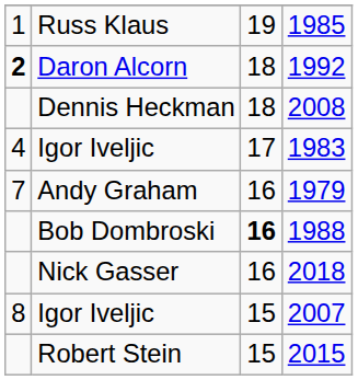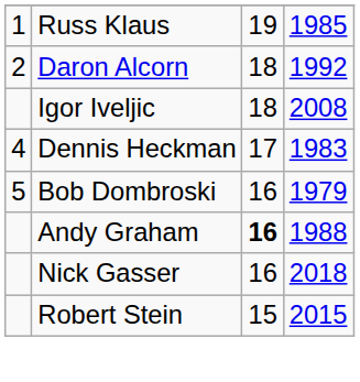 <table class="wikitable">
 <tr>
 </tr>
 <tr>
 <td>1</td>
 <td>Russ Klaus</td>
 <td>19</td>
 <td><a href='#'>1985</a></td>
 </tr>
 <tr>
-<td><strong>2</strong></td>
+<td>2</td>
 <td><a href='#'>Daron Alcorn</a></td>
 <td>18</td>
 <td><a href='#'>1992</a></td>
 </tr>
 <tr>
 <td></td>
-<td>Dennis Heckman</td>
+<td>Igor Iveljic</td>
 <td>18</td>
 <td><a href='#'>2008</a></td>
 </tr>
 <tr>
 <td>4</td>
-<td>Igor Iveljic</td>
+<td>Dennis Heckman</td>
 <td>17</td>
 <td><a href='#'>1983</a></td>
 </tr>
 <tr>
-<td>7</td>
-<td>Andy Graham</td>
+<td>5</td>
+<td>Bob Dombroski</td>
 <td>16</td>
 <td><a href='#'>1979</a></td>
 </tr>
 <tr>
 <td></td>
-<td>Bob Dombroski</td>
+<td>Andy Graham</td>
 <td><strong>16</strong></td>
 <td><a href='#'>1988</a></td>
 </tr>
 <tr>
 <td></td>
 <td>Nick Gasser</td>
 <td>16</td>
 <td><a href='#'>2018</a></td>
 </tr>
 <tr>
-<td>8</td>
-<td>Igor Iveljic</td>
-<td>15</td>
-<td><a href='#'>2007</a></td>
-</tr>
-<tr>
 <td></td>
 <td>Robert Stein</td>
 <td>15</td>
 <td><a href='#'>2015</a></td>
 </tr>
 </table>
